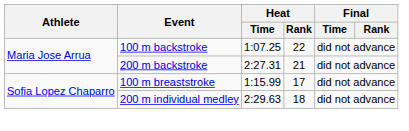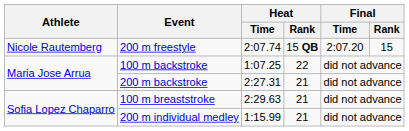 <table class=wikitable style="font-size:90%">
 <tr>
 <th rowspan="2">Athlete</th>
 <th rowspan="2">Event</th>
 <th colspan="2">Heat</th>
 <th colspan="2">Final</th>
 </tr>
 <tr style="font-size:95%">
 <th>Time</th>
 <th>Rank</th>
 <th>Time</th>
 <th>Rank</th>
+</tr>
+<tr align=center>
+<td align=left><a href='#'>Nicole Rautemberg</a></td>
+<td align=left><a href='#'>200 m freestyle</a></td>
+<td>2:07.74</td>
+<td>15 <strong>QB</strong></td>
+<td>2:07.20</td>
+<td>15</td>
 </tr>
 <tr align=center>
 <td align=left rowspan=2><a href='#'>Maria Jose Arrua</a></td>
 <td align=left><a href='#'>100 m backstroke</a></td>
 <td>1:07.25</td>
 <td>22</td>
 <td colspan=2>did not advance</td>
 </tr>
 <tr align=center>
 <td align=left><a href='#'>200 m backstroke</a></td>
 <td>2:27.31</td>
 <td>21</td>
 <td colspan=2>did not advance</td>
 </tr>
 <tr align=center>
 <td align=left rowspan=2><a href='#'>Sofia Lopez Chaparro</a></td>
 <td align=left><a href='#'>100 m breaststroke</a></td>
-<td>1:15.99</td>
-<td>17</td>
+<td>2:29.63</td>
+<td>21</td>
 <td colspan=2>did not advance</td>
 </tr>
 <tr align=center>
 <td align=left><a href='#'>200 m individual medley</a></td>
-<td>2:29.63</td>
-<td>18</td>
+<td>1:15.99</td>
+<td>21</td>
 <td colspan=2>did not advance</td>
 </tr>
 </table>
